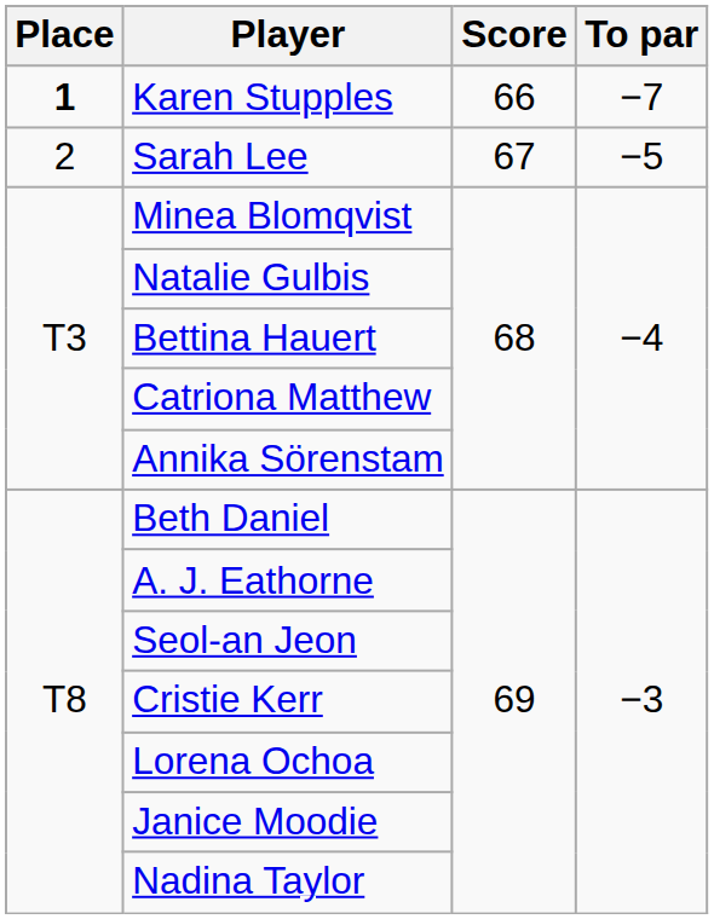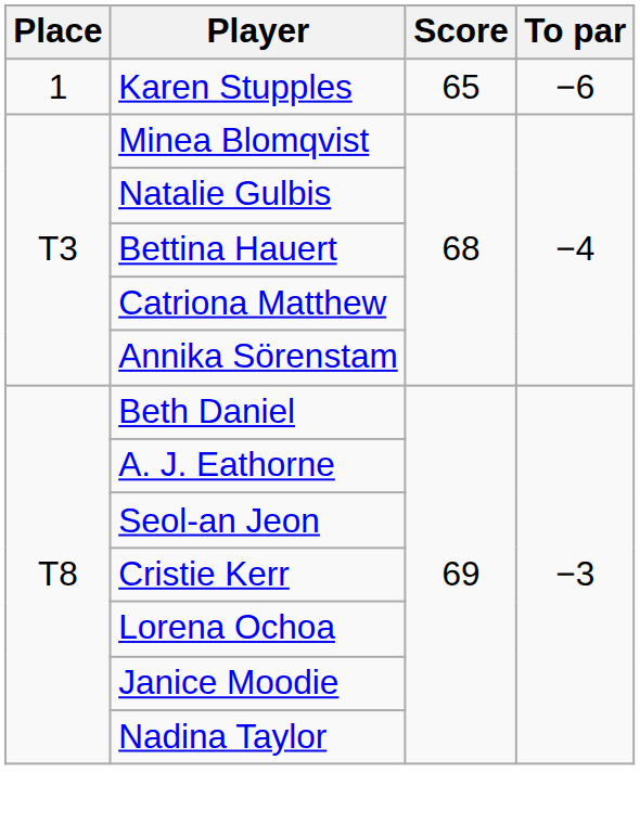 <table class="wikitable">
 <tr>
 <th>Place</th>
 <th>Player</th>
 <th>Score</th>
 <th>To par</th>
 </tr>
 <tr>
-<td align=center><strong>1</strong></td>
+<td align=center>1</td>
 <td> <a href='#'>Karen Stupples</a></td>
-<td align=center>66</td>
-<td align=center>−7</td>
-</tr>
-<tr>
-<td align=center>2</td>
-<td> <a href='#'>Sarah Lee</a></td>
-<td align=center>67</td>
-<td align=center>−5</td>
+<td align=center>65</td>
+<td align=center>−6</td>
 </tr>
 <tr>
 <td align=center rowspan=5>T3</td>
 <td> <a href='#'>Minea Blomqvist</a></td>
 <td align=center rowspan=5>68</td>
 <td align=center rowspan=5>−4</td>
 </tr>
 <tr>
 <td> <a href='#'>Natalie Gulbis</a></td>
 </tr>
 <tr>
 <td> <a href='#'>Bettina Hauert</a></td>
 </tr>
 <tr>
 <td> <a href='#'>Catriona Matthew</a></td>
 </tr>
 <tr>
 <td> <a href='#'>Annika Sörenstam</a></td>
 </tr>
 <tr>
 <td align=center rowspan=7>T8</td>
 <td> <a href='#'>Beth Daniel</a></td>
 <td align=center rowspan=7>69</td>
 <td align=center rowspan=7>−3</td>
 </tr>
 <tr>
 <td> <a href='#'>A. J. Eathorne</a></td>
 </tr>
 <tr>
 <td> <a href='#'>Seol-an Jeon</a></td>
 </tr>
 <tr>
 <td> <a href='#'>Cristie Kerr</a></td>
 </tr>
 <tr>
 <td> <a href='#'>Lorena Ochoa</a></td>
 </tr>
 <tr>
 <td> <a href='#'>Janice Moodie</a></td>
 </tr>
 <tr>
 <td> <a href='#'>Nadina Taylor</a></td>
 </tr>
 </table>
